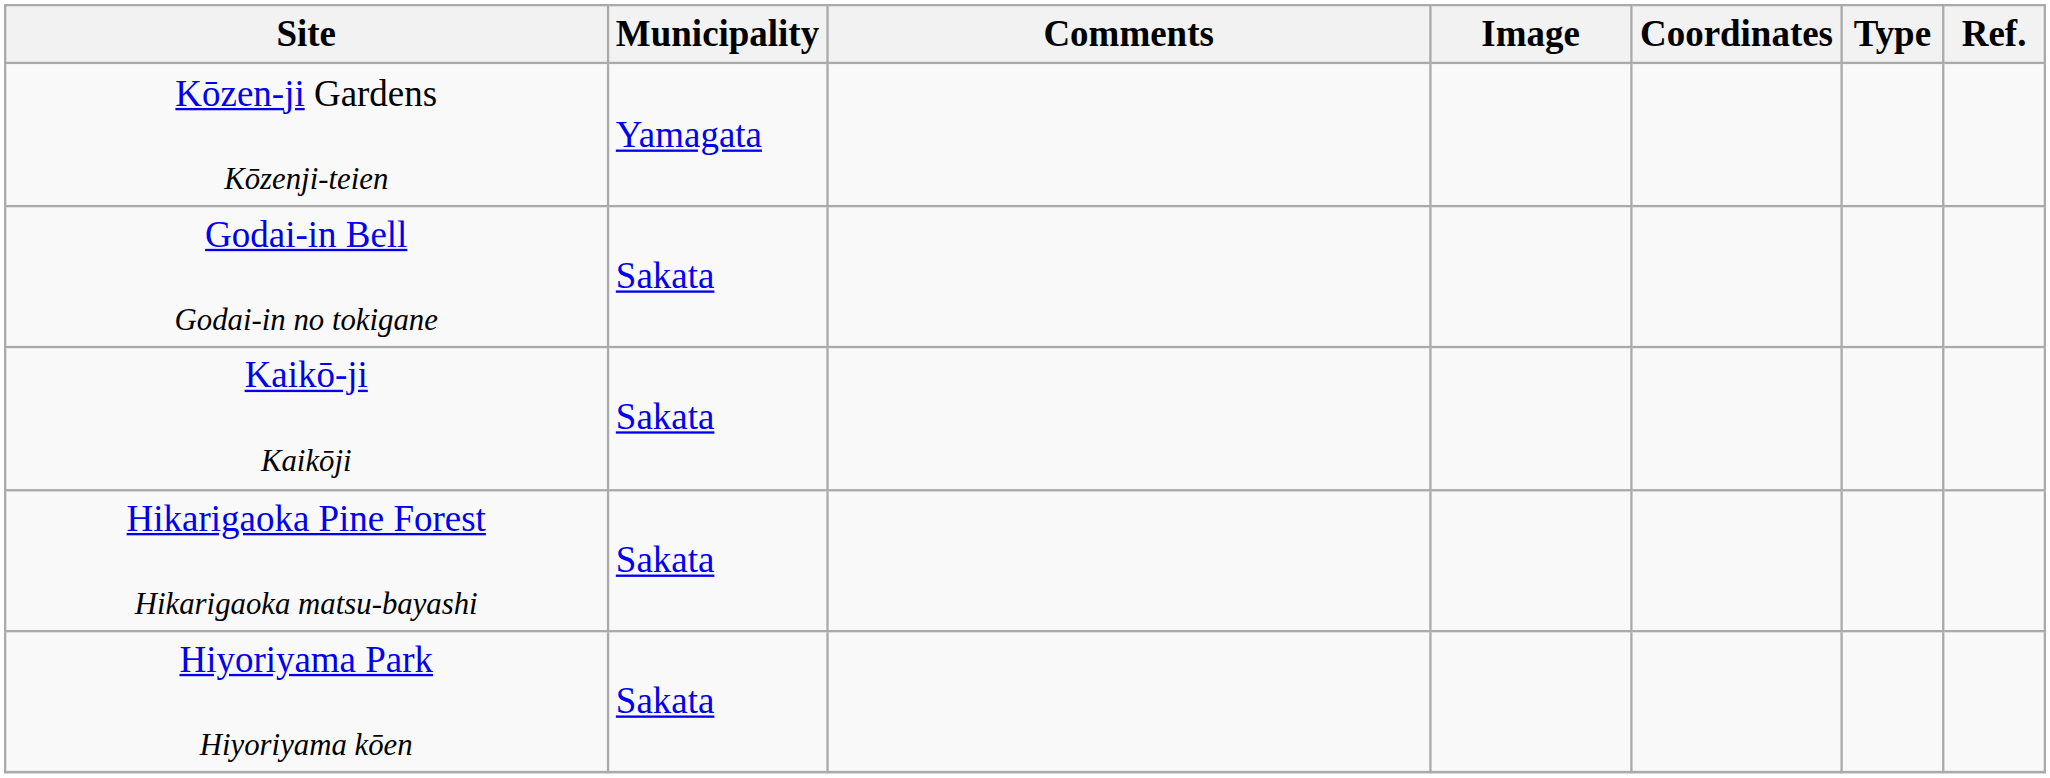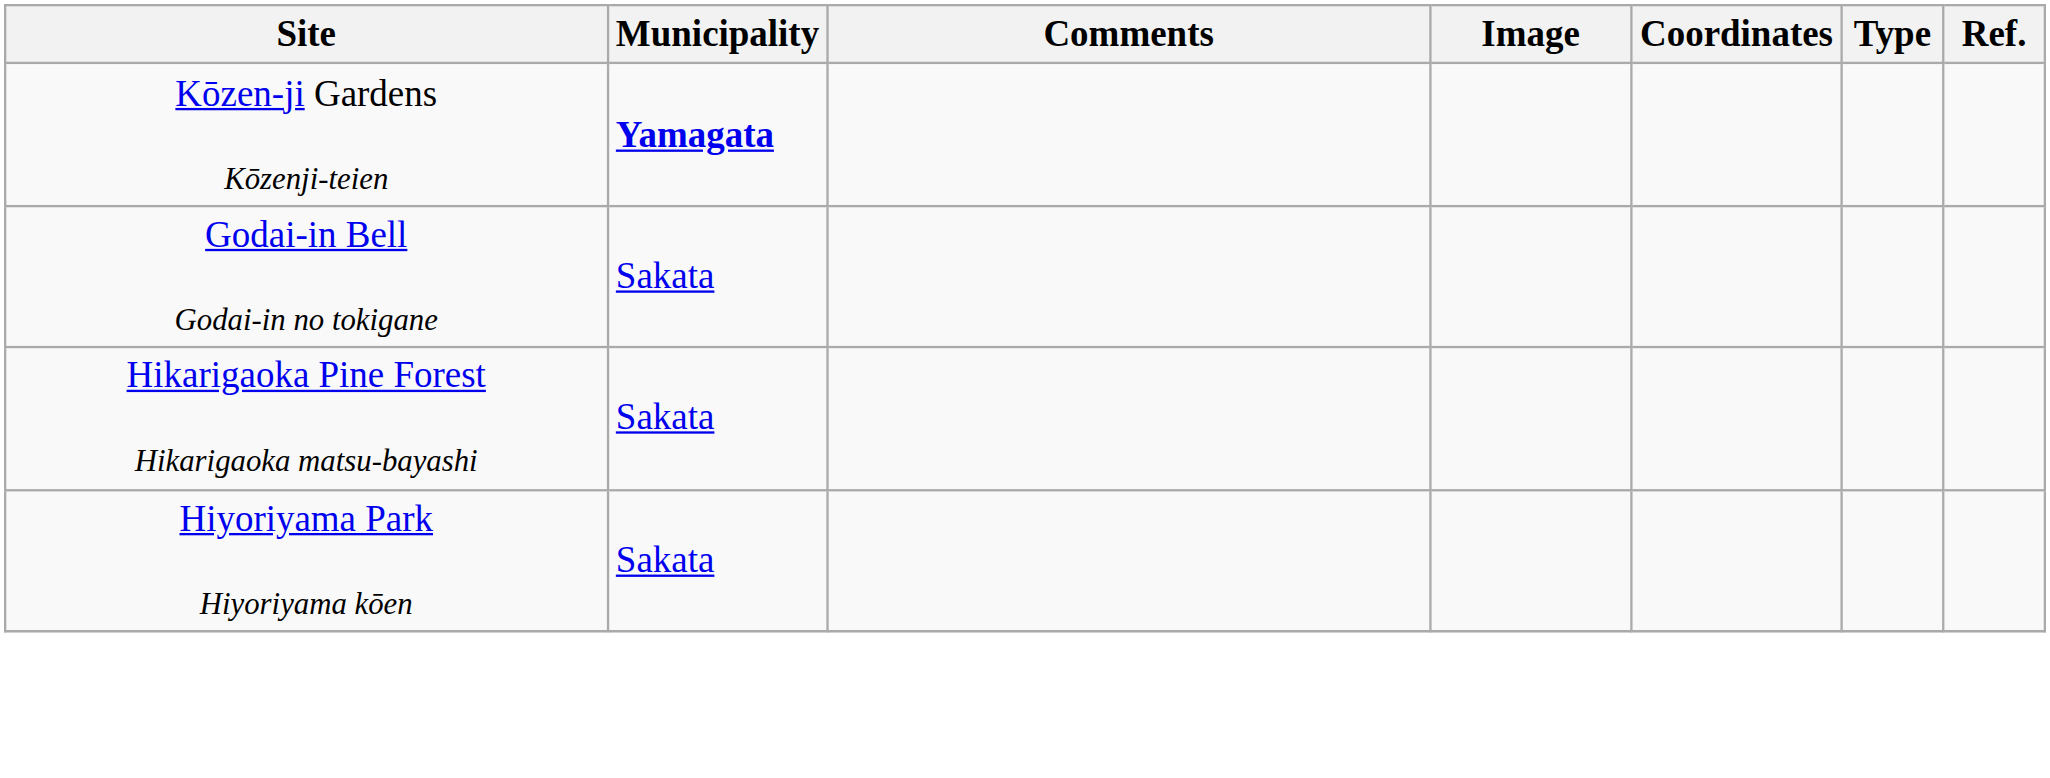 <table class="wikitable sortable"  style="width:100%;">
 <tr>
 <th width="30%" align="left">Site</th>
 <th width="10%" align="left">Municipality</th>
 <th width="30%" align="left" class="unsortable">Comments</th>
 <th width="10%" align="left"  class="unsortable">Image</th>
 <th width="10%" align="left" class="unsortable">Coordinates</th>
 <th width="5%" align="left">Type</th>
 <th width="5%" align="left"  class="unsortable">Ref.</th>
 </tr>
 <tr>
 <td align="center"><a href='#'>Kōzen-ji</a> Gardens<br><br><small><em>Kōzenji-teien</em></small></td>
-<td><a href='#'>Yamagata</a></td>
+<td><strong><a href='#'>Yamagata</a></strong></td>
 <td></td>
 <td></td>
 <td></td>
 <td></td>
 <td></td>
 </tr>
 <tr>
 <td align="center"><a href='#'>Godai-in Bell</a><br><br><small><em>Godai-in no tokigane</em></small></td>
-<td><a href='#'>Sakata</a></td>
-<td></td>
-<td></td>
-<td></td>
-<td></td>
-<td></td>
-</tr>
-<tr>
-<td align="center"><a href='#'>Kaikō-ji</a><br><br><small><em>Kaikōji</em></small></td>
 <td><a href='#'>Sakata</a></td>
 <td></td>
 <td></td>
 <td></td>
 <td></td>
 <td></td>
 </tr>
 <tr>
 <td align="center"><a href='#'>Hikarigaoka Pine Forest</a><br><br><small><em>Hikarigaoka matsu-bayashi</em></small></td>
 <td><a href='#'>Sakata</a></td>
 <td></td>
 <td></td>
 <td></td>
 <td></td>
 <td></td>
 </tr>
 <tr>
 <td align="center"><a href='#'>Hiyoriyama Park</a><br><br><small><em>Hiyoriyama kōen</em></small></td>
 <td><a href='#'>Sakata</a></td>
 <td></td>
 <td></td>
 <td></td>
 <td></td>
 <td></td>
 </tr>
 <tr>
 </tr>
 </table>
